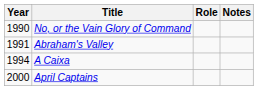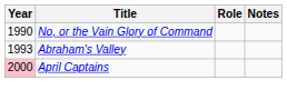 <table class="wikitable sortable">
 <tr>
 <th>Year</th>
 <th>Title</th>
 <th>Role</th>
 <th class="unsortable">Notes</th>
 </tr>
 <tr>
 <td>1990</td>
 <td><em><a href='#'>No, or the Vain Glory of Command</a></em></td>
 <td></td>
 <td></td>
 </tr>
 <tr>
-<td>1991</td>
+<td>1993</td>
 <td><em><a href='#'>Abraham's Valley</a></em></td>
 <td></td>
 <td></td>
 </tr>
 <tr>
-<td>1994</td>
-<td><em><a href='#'>A Caixa</a></em></td>
-<td></td>
-<td></td>
-</tr>
-<tr>
-<td>2000</td>
+<td style="background: pink;">2000</td>
 <td><em><a href='#'>April Captains</a></em></td>
 <td></td>
 <td></td>
 </tr>
 </table>
